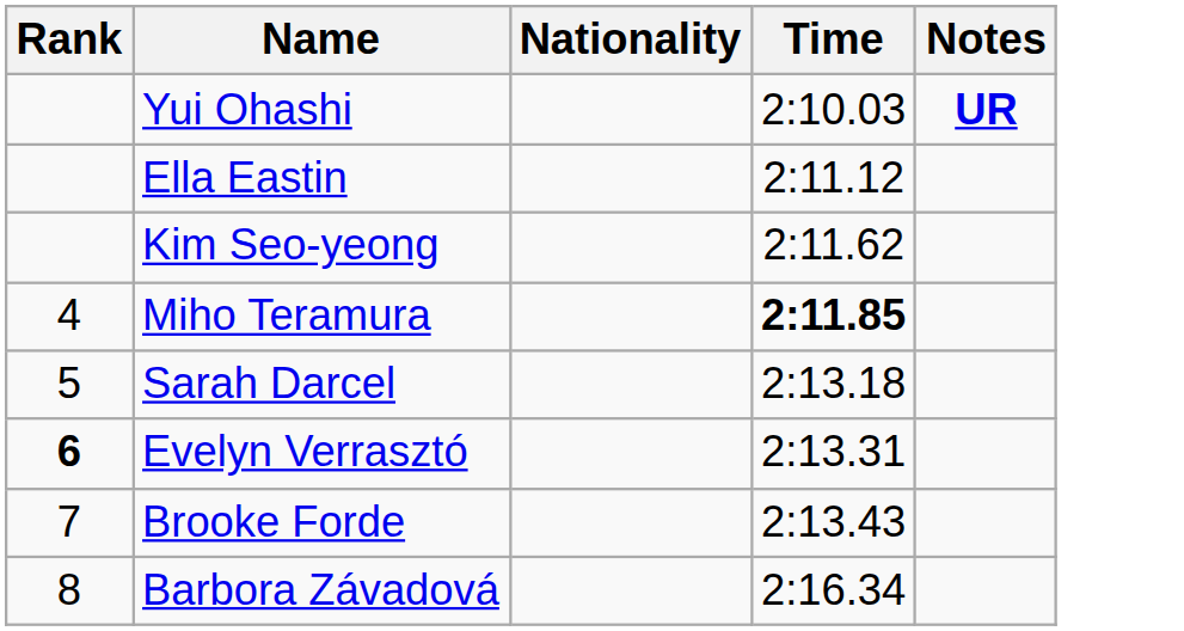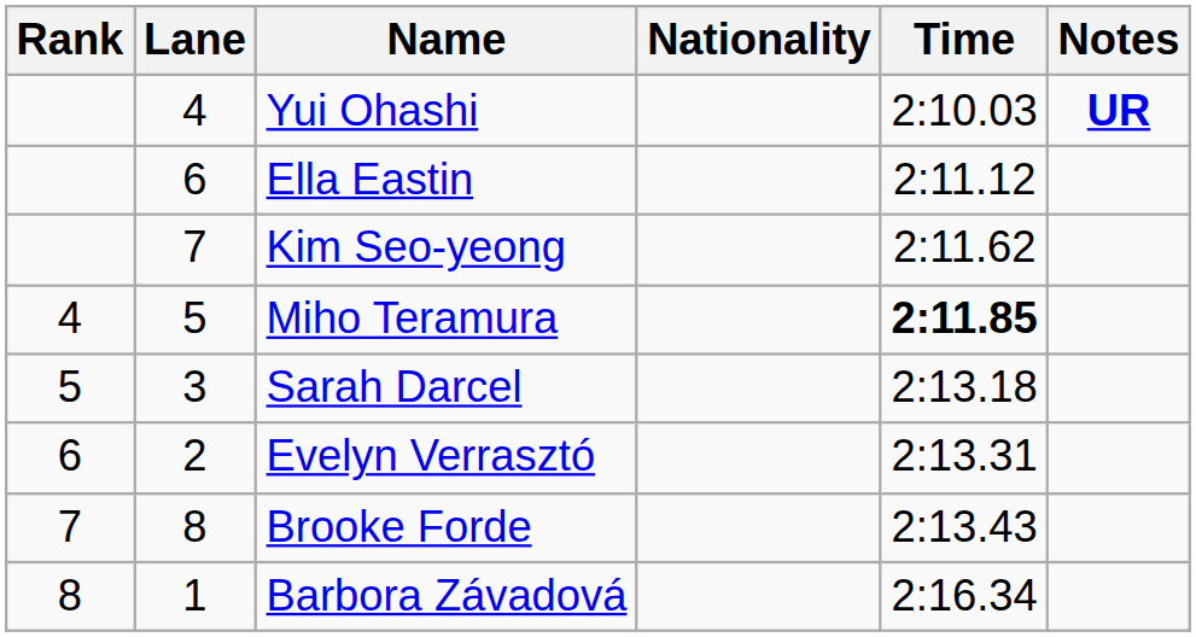 <table class="wikitable sortable" style="text-align:center">
 <tr>
 <th>Rank</th>
+<th>Lane</th>
 <th>Name</th>
 <th>Nationality</th>
 <th>Time</th>
 <th>Notes</th>
 </tr>
 <tr>
 <td></td>
+<td>4</td>
 <td align="left"><a href='#'>Yui Ohashi</a></td>
 <td align="left"></td>
 <td>2:10.03</td>
 <td><strong><a href='#'>UR</a></strong></td>
 </tr>
 <tr>
 <td></td>
+<td>6</td>
 <td align="left"><a href='#'>Ella Eastin</a></td>
 <td align="left"></td>
 <td>2:11.12</td>
 <td></td>
 </tr>
 <tr>
 <td></td>
+<td>7</td>
 <td align="left"><a href='#'>Kim Seo-yeong</a></td>
 <td align="left"></td>
 <td>2:11.62</td>
 <td></td>
 </tr>
 <tr>
 <td>4</td>
+<td>5</td>
 <td align="left"><a href='#'>Miho Teramura</a></td>
 <td align="left"></td>
 <td><strong>2:11.85</strong></td>
 <td></td>
 </tr>
 <tr>
 <td>5</td>
+<td>3</td>
 <td align="left"><a href='#'>Sarah Darcel</a></td>
 <td align="left"></td>
 <td>2:13.18</td>
 <td></td>
 </tr>
 <tr>
-<td><strong>6</strong></td>
+<td>6</td>
+<td>2</td>
 <td align="left"><a href='#'>Evelyn Verrasztó</a></td>
 <td align="left"></td>
 <td>2:13.31</td>
 <td></td>
 </tr>
 <tr>
 <td>7</td>
+<td>8</td>
 <td align="left"><a href='#'>Brooke Forde</a></td>
 <td align="left"></td>
 <td>2:13.43</td>
 <td></td>
 </tr>
 <tr>
 <td>8</td>
+<td>1</td>
 <td align="left"><a href='#'>Barbora Závadová</a></td>
 <td align="left"></td>
 <td>2:16.34</td>
 <td></td>
 </tr>
 </table>
